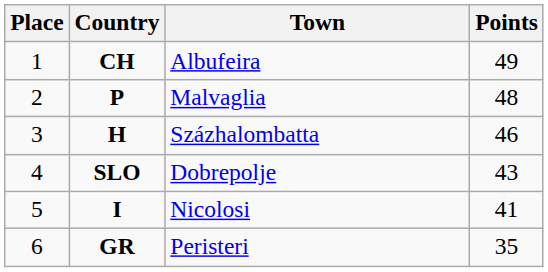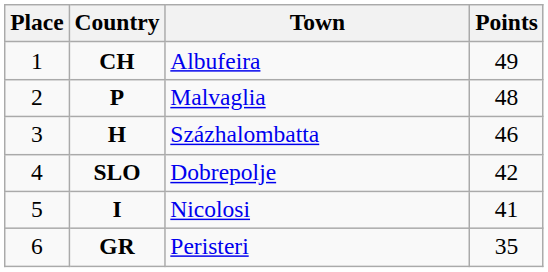 <table class="wikitable" style="text-align;">
 <tr>
 <th width="25">Place</th>
 <th width="25">Country</th>
 <th width="200">Town</th>
 <th width="25">Points</th>
 </tr>
 <tr>
 <td align="center">1</td>
 <td align="center"><strong>CH</strong></td>
 <td align="left"><a href='#'>Albufeira</a></td>
 <td align="center">49</td>
 </tr>
 <tr>
 <td align="center">2</td>
 <td align="center"><strong>P</strong></td>
 <td align="left"><a href='#'>Malvaglia</a></td>
 <td align="center">48</td>
 </tr>
 <tr>
 <td align="center">3</td>
 <td align="center"><strong>H</strong></td>
 <td align="left"><a href='#'>Százhalombatta</a></td>
 <td align="center">46</td>
 </tr>
 <tr>
 <td align="center">4</td>
 <td align="center"><strong>SLO</strong></td>
 <td align="left"><a href='#'>Dobrepolje</a></td>
-<td align="center">43</td>
+<td align="center">42</td>
 </tr>
 <tr>
 <td align="center">5</td>
 <td align="center"><strong>I</strong></td>
 <td align="left"><a href='#'>Nicolosi</a></td>
 <td align="center">41</td>
 </tr>
 <tr>
 <td align="center">6</td>
 <td align="center"><strong>GR</strong></td>
 <td align="left"><a href='#'>Peristeri</a></td>
 <td align="center">35</td>
 </tr>
 </table>
